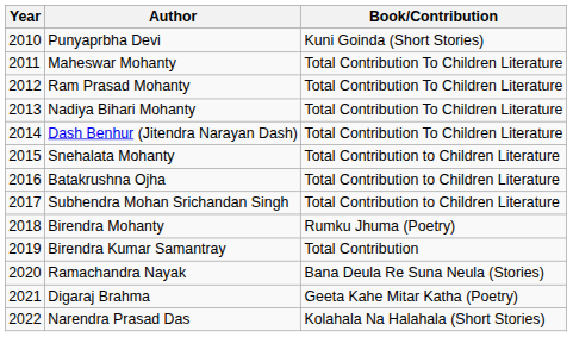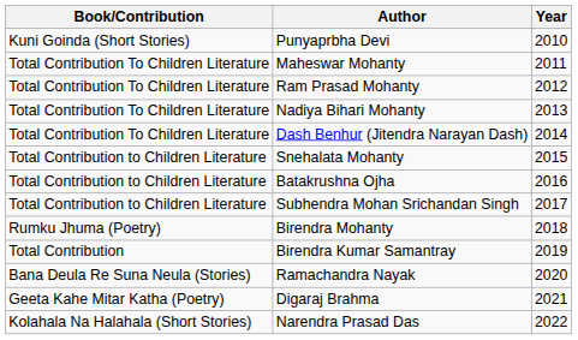 <table class= "wikitable sortable">
 <tr>
+<th>Book/Contribution</th>
+<th>Author</th>
 <th>Year</th>
-<th>Author</th>
-<th>Book/Contribution</th>
 </tr>
 <tr>
+<td>Kuni Goinda (Short Stories)</td>
+<td>Punyaprbha Devi</td>
 <td>2010</td>
-<td>Punyaprbha Devi</td>
-<td>Kuni Goinda (Short Stories)</td>
 </tr>
 <tr>
+<td>Total Contribution To Children Literature</td>
+<td>Maheswar Mohanty</td>
 <td>2011</td>
-<td>Maheswar Mohanty</td>
-<td>Total Contribution To Children Literature</td>
 </tr>
 <tr>
+<td>Total Contribution To Children Literature</td>
+<td>Ram Prasad Mohanty </td>
 <td>2012</td>
-<td>Ram Prasad Mohanty </td>
-<td>Total Contribution To Children Literature</td>
 </tr>
 <tr>
+<td>Total Contribution To Children Literature</td>
+<td>Nadiya Bihari Mohanty</td>
 <td>2013</td>
-<td>Nadiya Bihari Mohanty</td>
-<td>Total Contribution To Children Literature</td>
 </tr>
 <tr>
+<td>Total Contribution To Children Literature</td>
+<td><a href='#'>Dash Benhur</a> (Jitendra Narayan Dash)</td>
 <td>2014</td>
-<td><a href='#'>Dash Benhur</a> (Jitendra Narayan Dash)</td>
-<td>Total Contribution To Children Literature</td>
 </tr>
 <tr>
+<td>Total Contribution to Children Literature</td>
+<td>Snehalata Mohanty</td>
 <td>2015</td>
-<td>Snehalata Mohanty</td>
-<td>Total Contribution to Children Literature</td>
 </tr>
 <tr>
+<td>Total Contribution to Children Literature</td>
+<td>Batakrushna Ojha</td>
 <td>2016</td>
-<td>Batakrushna Ojha</td>
-<td>Total Contribution to Children Literature</td>
 </tr>
 <tr>
+<td>Total Contribution to Children Literature</td>
+<td>Subhendra Mohan Srichandan Singh</td>
 <td>2017</td>
-<td>Subhendra Mohan Srichandan Singh</td>
-<td>Total Contribution to Children Literature</td>
 </tr>
 <tr>
+<td>Rumku Jhuma (Poetry)</td>
+<td>Birendra Mohanty</td>
 <td>2018</td>
-<td>Birendra Mohanty</td>
-<td>Rumku Jhuma (Poetry)</td>
 </tr>
 <tr>
+<td>Total Contribution</td>
+<td>Birendra Kumar Samantray</td>
 <td>2019</td>
-<td>Birendra Kumar Samantray</td>
-<td>Total Contribution</td>
 </tr>
 <tr>
+<td>Bana Deula Re Suna Neula (Stories)</td>
+<td>Ramachandra Nayak</td>
 <td>2020</td>
-<td>Ramachandra Nayak</td>
-<td>Bana Deula Re Suna Neula (Stories)</td>
 </tr>
 <tr>
+<td>Geeta Kahe Mitar Katha (Poetry)</td>
+<td>Digaraj Brahma</td>
 <td>2021</td>
-<td>Digaraj Brahma</td>
-<td>Geeta Kahe Mitar Katha (Poetry)</td>
 </tr>
 <tr>
+<td>Kolahala Na Halahala (Short Stories)</td>
+<td>Narendra Prasad Das</td>
 <td>2022</td>
-<td>Narendra Prasad Das</td>
-<td>Kolahala Na Halahala (Short Stories)</td>
 </tr>
 </table>
